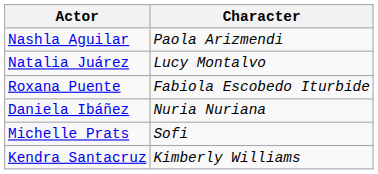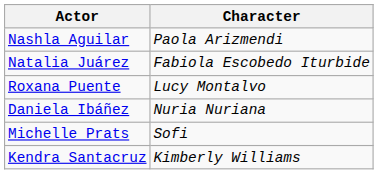 <table class="wikitable">
 <tr>
 <th>Actor</th>
 <th>Character</th>
 </tr>
 <tr>
 <td><a href='#'>Nashla Aguilar</a></td>
 <td><em>Paola Arizmendi </em></td>
 </tr>
 <tr>
 <td><a href='#'>Natalia Juárez</a></td>
-<td><em>Lucy  Montalvo</em></td>
+<td><em>Fabiola Escobedo Iturbide </em></td>
 </tr>
 <tr>
 <td><a href='#'>Roxana Puente</a></td>
-<td><em>Fabiola Escobedo Iturbide </em></td>
+<td><em>Lucy  Montalvo</em></td>
 </tr>
 <tr>
 <td><a href='#'>Daniela Ibáñez</a></td>
 <td><em>Nuria Nuriana</em></td>
 </tr>
 <tr>
 <td><a href='#'>Michelle Prats</a></td>
 <td><em>Sofi</em></td>
 </tr>
 <tr>
 <td><a href='#'>Kendra Santacruz</a></td>
 <td><em>Kimberly Williams</em></td>
 </tr>
 </table>
